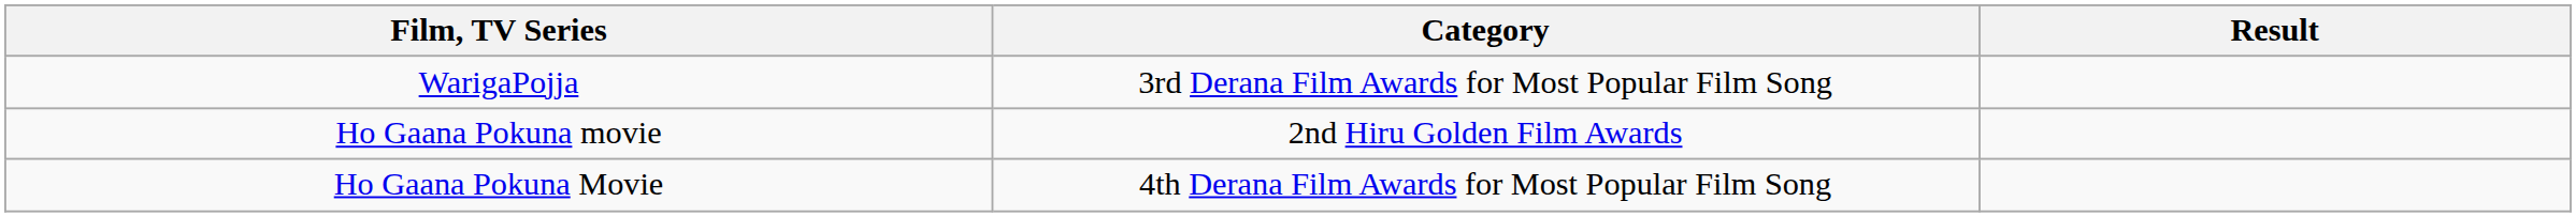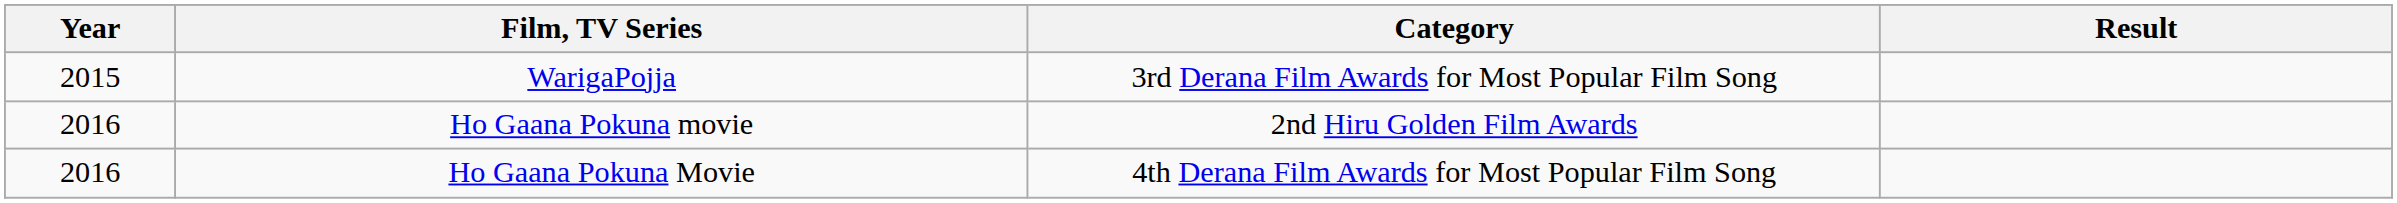 <table class="wikitable" style="width:100%;">
 <tr>
+<th width=5%>Year</th>
 <th style="width:25%;">Film, TV Series</th>
 <th style="width:25%;">Category</th>
 <th style="width:15%;">Result</th>
 </tr>
 <tr>
+<td style="text-align:center;">2015</td>
 <td style="text-align:center;"><a href='#'>WarigaPojja</a></td>
 <td style="text-align:center;">3rd <a href='#'>Derana Film Awards</a> for Most Popular Film Song</td>
 <td></td>
 </tr>
 <tr>
+<td style="text-align:center;">2016</td>
 <td style="text-align:center;"><a href='#'>Ho Gaana Pokuna</a> movie</td>
 <td style="text-align:center;">2nd <a href='#'>Hiru Golden Film Awards</a></td>
 <td></td>
 </tr>
 <tr>
+<td style="text-align:center;">2016</td>
 <td style="text-align:center;"><a href='#'>Ho Gaana Pokuna</a> Movie</td>
 <td style="text-align:center;">4th <a href='#'>Derana Film Awards</a> for Most Popular Film Song</td>
 <td></td>
 </tr>
 </table>
